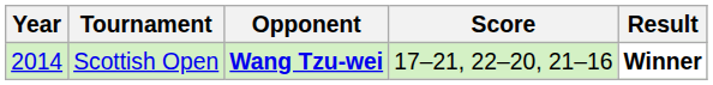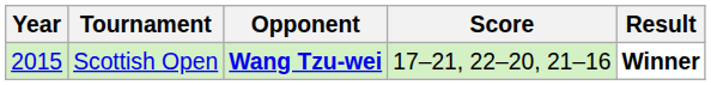 <table class="sortable wikitable" style="font-size: 90%;">
 <tr>
 <th>Year</th>
 <th>Tournament</th>
 <th>Opponent</th>
 <th>Score</th>
 <th>Result</th>
 </tr>
 <tr style="background:#D4F1C5">
-<td align="center"><a href='#'>2014</a></td>
+<td align="center"><a href='#'>2015</a></td>
 <td align="left"><a href='#'>Scottish Open</a></td>
 <td align="left"><strong> <a href='#'>Wang Tzu-wei</a></strong></td>
 <td align="left">17–21, 22–20, 21–16</td>
 <td style="text-align:left; background:white"> <strong>Winner</strong></td>
 </tr>
 </table>
